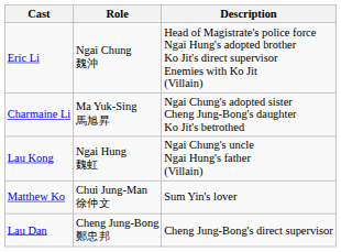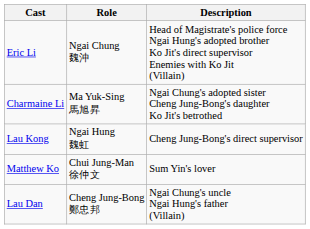 <table class="wikitable">
 <tr>
 <th>Cast</th>
 <th>Role</th>
 <th>Description</th>
 </tr>
 <tr>
 <td><a href='#'>Eric Li</a></td>
 <td>Ngai Chung <br> 魏沖</td>
 <td>Head of Magistrate's police force <br>Ngai Hung's adopted brother <br>Ko Jit's direct supervisor <br>Enemies with Ko Jit <br> (Villain)</td>
 </tr>
 <tr>
 <td><a href='#'>Charmaine Li</a></td>
 <td>Ma Yuk-Sing <br> 馬旭昇</td>
 <td>Ngai Chung's adopted sister <br>Cheng Jung-Bong's daughter <br>Ko Jit's betrothed</td>
 </tr>
 <tr>
 <td><a href='#'>Lau Kong</a></td>
 <td>Ngai Hung <br> 魏虹</td>
-<td>Ngai Chung's uncle<br>Ngai Hung's father<br>(Villain)</td>
+<td>Cheng Jung-Bong's direct supervisor</td>
 </tr>
 <tr>
 <td><a href='#'>Matthew Ko</a></td>
 <td>Chui Jung-Man <br> 徐仲文</td>
 <td>Sum Yin's lover</td>
 </tr>
 <tr>
 <td><a href='#'>Lau Dan</a></td>
 <td>Cheng Jung-Bong <br> 鄭忠邦</td>
-<td>Cheng Jung-Bong's direct supervisor</td>
+<td>Ngai Chung's uncle<br>Ngai Hung's father<br>(Villain)</td>
 </tr>
 </table>
